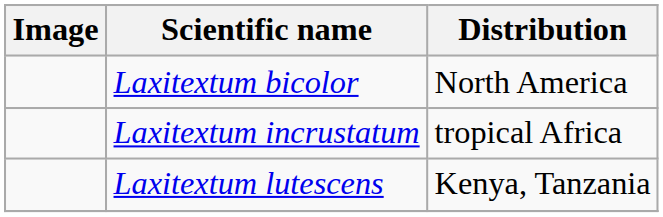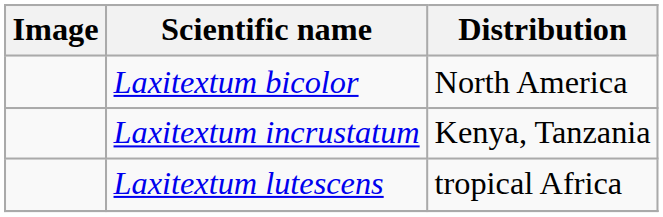 <table class="wikitable">
 <tr>
 <th>Image</th>
 <th>Scientific name</th>
 <th>Distribution</th>
 </tr>
 <tr>
 <td></td>
 <td><em><a href='#'>Laxitextum bicolor</a></em></td>
 <td>North America</td>
 </tr>
 <tr>
 <td></td>
 <td><em><a href='#'>Laxitextum incrustatum</a></em></td>
-<td>tropical Africa</td>
+<td>Kenya, Tanzania</td>
 </tr>
 <tr>
 <td></td>
 <td><em><a href='#'>Laxitextum lutescens</a></em></td>
-<td>Kenya, Tanzania</td>
+<td>tropical Africa</td>
 </tr>
 <tr>
 </tr>
 </table>
